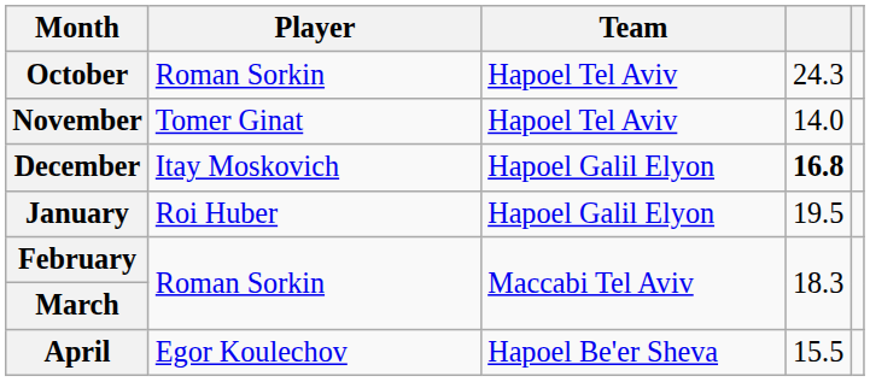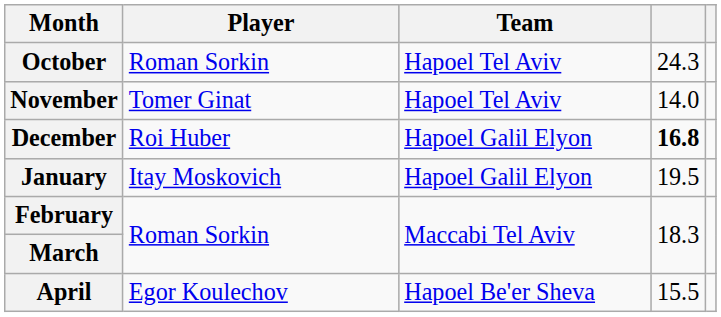 <table class="wikitable" style="text-align: center;">
 <tr>
 <th>Month</th>
 <th style="width:175px;">Player</th>
 <th style="width:160px;">Team</th>
 <th><a href='#'></a></th>
 <th></th>
 </tr>
 <tr>
 <th>October</th>
 <td align=left> <a href='#'>Roman Sorkin</a> </td>
 <td align=left><a href='#'>Hapoel Tel Aviv</a></td>
 <td>24.3</td>
 <td></td>
 </tr>
 <tr>
 <th>November</th>
 <td align=left> <a href='#'>Tomer Ginat</a></td>
 <td align=left><a href='#'>Hapoel Tel Aviv</a></td>
 <td>14.0</td>
 <td></td>
 </tr>
 <tr>
 <th>December</th>
-<td align=left> <a href='#'>Itay Moskovich</a></td>
+<td align=left> <a href='#'>Roi Huber</a></td>
 <td align=left><a href='#'>Hapoel Galil Elyon</a></td>
 <td><strong>16.8</strong></td>
 <td></td>
 </tr>
 <tr>
 <th>January</th>
-<td align=left> <a href='#'>Roi Huber</a></td>
+<td align=left> <a href='#'>Itay Moskovich</a></td>
 <td align=left><a href='#'>Hapoel Galil Elyon</a></td>
 <td>19.5</td>
 <td></td>
 </tr>
 <tr>
 <th>February</th>
 <td rowspan="2" align=left> <a href='#'>Roman Sorkin</a> </td>
 <td rowspan="2" align=left><a href='#'>Maccabi Tel Aviv</a></td>
 <td rowspan="2">18.3</td>
 <td rowspan="2"></td>
 </tr>
 <tr>
 <th>March</th>
 </tr>
 <tr>
 <th>April</th>
 <td align=left> <a href='#'>Egor Koulechov</a></td>
 <td align=left><a href='#'>Hapoel Be'er Sheva</a></td>
 <td>15.5</td>
 <td></td>
 </tr>
 </table>
